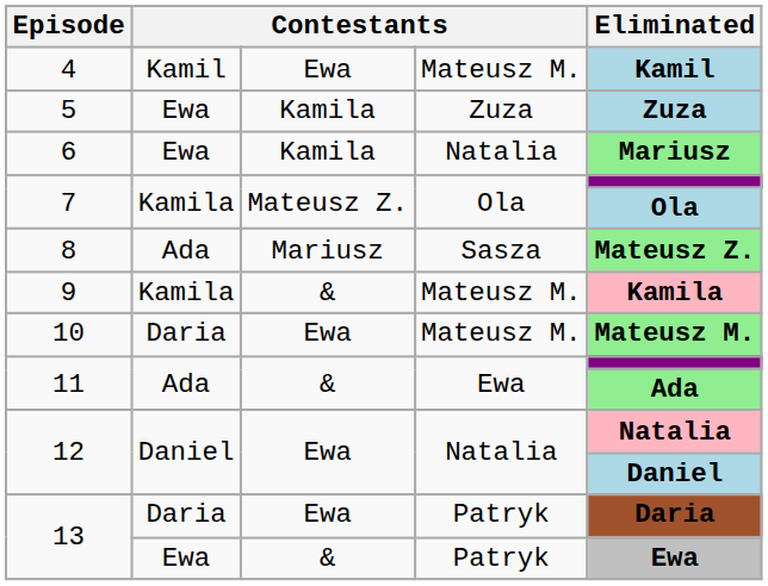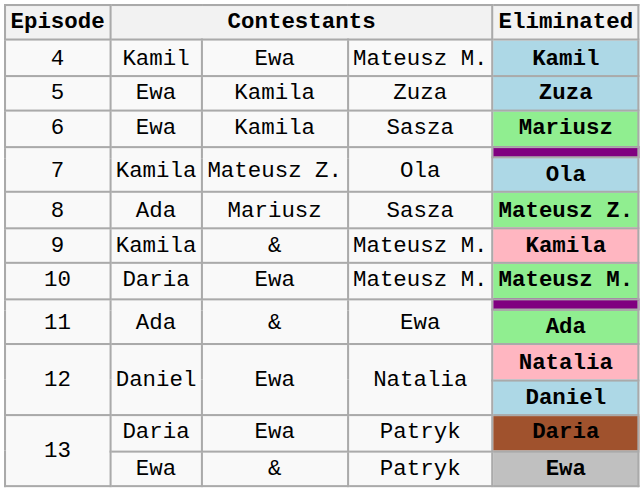 <table class="wikitable" border="2" style="text-align:center; font-size:85%;">
 <tr>
 <th>Episode</th>
 <th colspan="3">Contestants</th>
 <th>Eliminated</th>
 </tr>
 <tr>
 <td>4</td>
 <td>Kamil</td>
 <td>Ewa</td>
 <td>Mateusz M.</td>
 <td style="background:lightblue;"><strong>Kamil</strong></td>
 </tr>
 <tr>
 <td>5</td>
 <td>Ewa</td>
 <td>Kamila</td>
 <td>Zuza</td>
 <td style="background:lightblue;"><strong>Zuza</strong></td>
 </tr>
 <tr>
 <td>6</td>
 <td>Ewa</td>
 <td>Kamila</td>
-<td>Natalia</td>
+<td>Sasza</td>
 <td style="background:lightgreen;"><strong>Mariusz</strong></td>
 </tr>
 <tr>
 <td rowspan="2">7</td>
 <td rowspan="2">Kamila</td>
 <td rowspan="2">Mateusz Z.</td>
 <td rowspan="2">Ola</td>
 <td style="background:purple;"><strong></strong></td>
 </tr>
 <tr>
 <td style="background:lightblue;"><strong>Ola</strong></td>
 </tr>
 <tr>
 <td>8</td>
 <td>Ada</td>
 <td>Mariusz</td>
 <td>Sasza</td>
 <td style="background:lightgreen;"><strong>Mateusz Z.</strong></td>
 </tr>
 <tr>
 <td>9</td>
 <td>Kamila</td>
 <td>&</td>
 <td>Mateusz M.</td>
 <td style="background:lightpink;"><strong>Kamila</strong></td>
 </tr>
 <tr>
 <td>10</td>
 <td>Daria</td>
 <td>Ewa</td>
 <td>Mateusz M.</td>
 <td style="background:lightgreen;"><strong>Mateusz M.</strong></td>
 </tr>
 <tr>
 <td rowspan="2">11</td>
 <td rowspan="2">Ada</td>
 <td rowspan="2">&</td>
 <td rowspan="2">Ewa</td>
 <td style="background:purple;"><strong></strong></td>
 </tr>
 <tr>
 <td style="background:lightgreen;"><strong>Ada</strong></td>
 </tr>
 <tr>
 <td rowspan="2">12</td>
 <td rowspan="2">Daniel</td>
 <td rowspan="2">Ewa</td>
 <td rowspan="2">Natalia</td>
 <td style="background:lightpink;"><strong>Natalia</strong></td>
 </tr>
 <tr>
 <td style="background:lightblue;"><strong>Daniel</strong></td>
 </tr>
 <tr>
 <td rowspan="2">13</td>
 <td>Daria</td>
 <td>Ewa</td>
 <td>Patryk</td>
 <td style="background:sienna;"><strong>Daria</strong></td>
 </tr>
 <tr>
 <td>Ewa</td>
 <td>&</td>
 <td>Patryk</td>
 <td style="background:silver;"><strong>Ewa</strong></td>
 </tr>
 </table>
